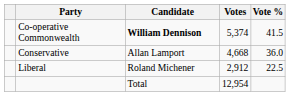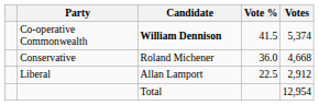 <table class="wikitable">
 <tr>
 <th></th>
 <th scope="col" width="175">Party</th>
 <th scope="col" width="150">Candidate</th>
+<th>Vote %</th>
 <th>Votes</th>
-<th>Vote %</th>
 </tr>
 <tr>
 <td>   </td>
 <td>Co-operative Commonwealth</td>
 <td><strong>William Dennison</strong></td>
+<td align=right>41.5</td>
 <td align=right>5,374</td>
-<td align=right>41.5</td>
 </tr>
 <tr>
 <td>   </td>
 <td>Conservative</td>
-<td>Allan Lamport</td>
+<td>Roland Michener</td>
+<td align=right>36.0</td>
 <td align=right>4,668</td>
-<td align=right>36.0</td>
 </tr>
 <tr |>
 <td>   </td>
 <td>Liberal</td>
-<td>Roland Michener</td>
+<td>Allan Lamport</td>
+<td align=right>22.5</td>
 <td align=right>2,912</td>
-<td align=right>22.5</td>
 </tr>
 <tr |>
 <td></td>
 <td></td>
 <td>Total</td>
+<td></td>
 <td align=right>12,954</td>
-<td></td>
 </tr>
 </table>
